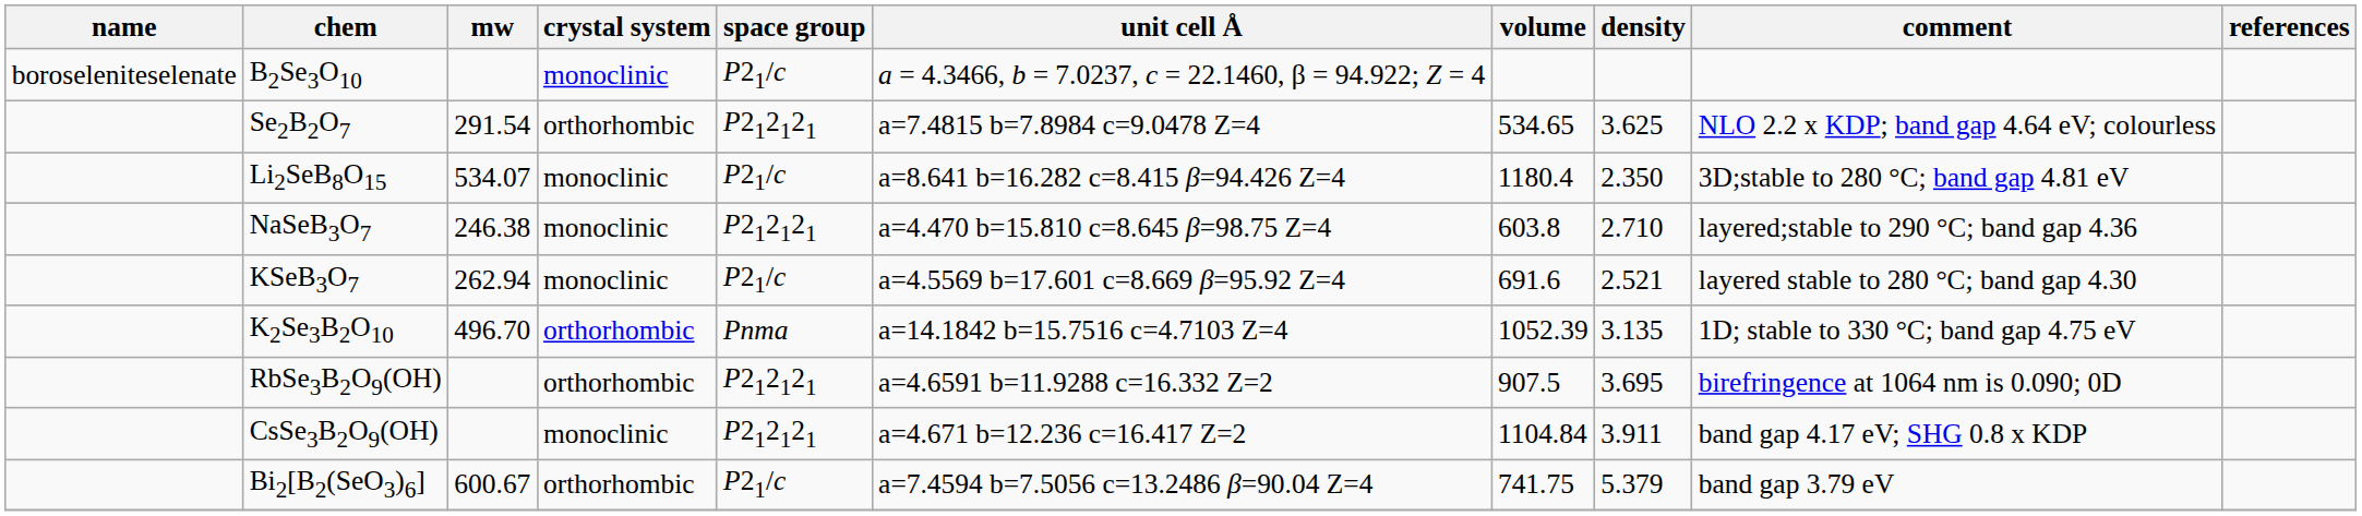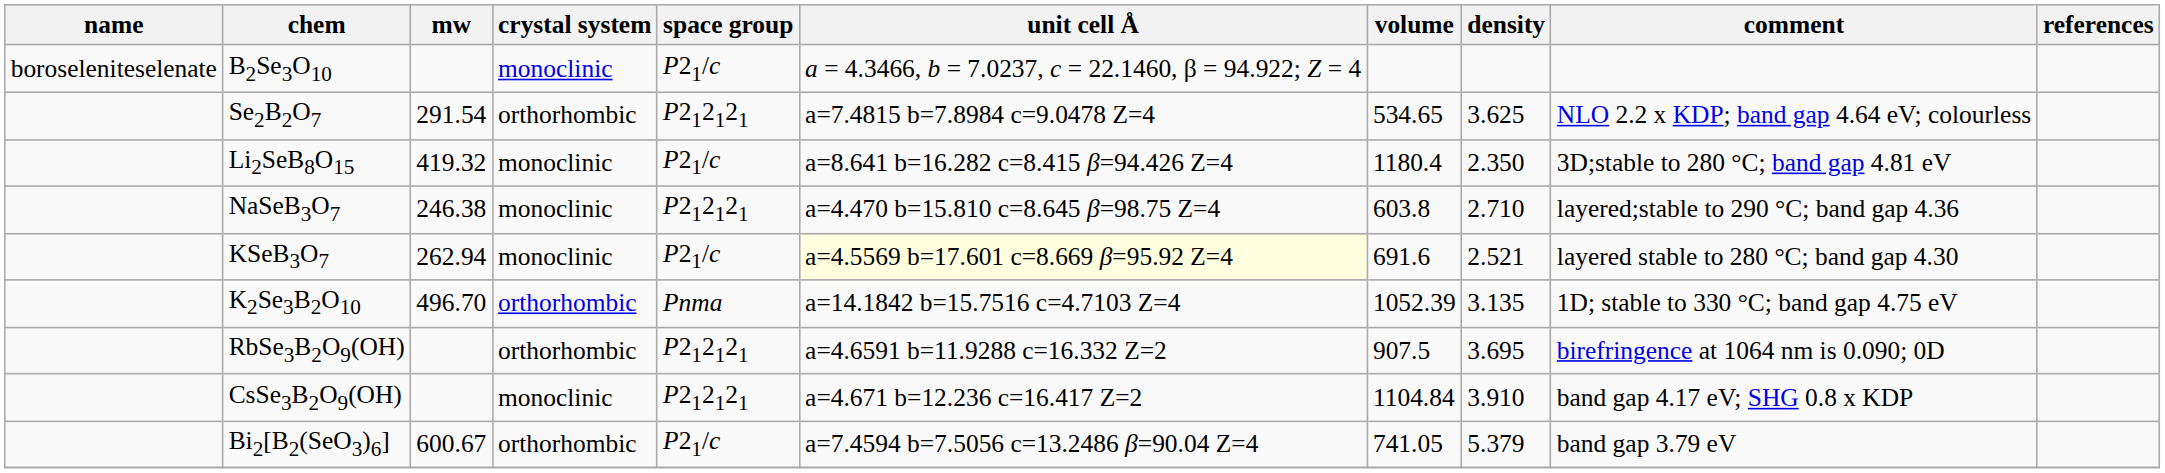 <table class="wikitable">
 <tr>
 <th>name</th>
 <th>chem</th>
 <th>mw</th>
 <th>crystal system</th>
 <th>space group</th>
 <th>unit cell Å</th>
 <th>volume</th>
 <th>density</th>
 <th>comment</th>
 <th>references</th>
 </tr>
 <tr>
 <td>boroseleniteselenate</td>
 <td>B<sub>2</sub>Se<sub>3</sub>O<sub>10</sub></td>
 <td></td>
 <td><a href='#'>monoclinic</a></td>
 <td><em>P</em>2<sub>1</sub>/<em>c</em></td>
 <td><em>a</em> = 4.3466, <em>b</em> = 7.0237, <em>c</em> = 22.1460, β = 94.922; <em>Z</em> = 4</td>
 <td></td>
 <td></td>
 <td></td>
 <td></td>
 </tr>
 <tr>
 <td></td>
 <td>Se<sub>2</sub>B<sub>2</sub>O<sub>7</sub></td>
 <td>291.54</td>
 <td>orthorhombic</td>
 <td><em>P</em>2<sub>1</sub>2<sub>1</sub>2<sub>1</sub></td>
 <td>a=7.4815 b=7.8984 c=9.0478 Z=4</td>
 <td>534.65</td>
 <td>3.625</td>
 <td><a href='#'>NLO</a> 2.2 x <a href='#'>KDP</a>; <a href='#'>band gap</a> 4.64 eV; colourless</td>
 <td></td>
 </tr>
 <tr>
 <td></td>
 <td>Li<sub>2</sub>SeB<sub>8</sub>O<sub>15</sub></td>
-<td>534.07</td>
+<td>419.32</td>
 <td>monoclinic</td>
 <td><em>P</em>2<sub>1</sub>/<em>c</em></td>
 <td>a=8.641 b=16.282 c=8.415 <em>β</em>=94.426 Z=4</td>
 <td>1180.4</td>
 <td>2.350</td>
 <td>3D;stable to 280 °C; <a href='#'>band gap</a> 4.81 eV</td>
 <td></td>
 </tr>
 <tr>
 <td></td>
 <td>NaSeB<sub>3</sub>O<sub>7</sub></td>
 <td>246.38</td>
 <td>monoclinic</td>
 <td><em>P</em>2<sub>1</sub>2<sub>1</sub>2<sub>1</sub></td>
 <td>a=4.470 b=15.810 c=8.645 <em>β</em>=98.75 Z=4</td>
 <td>603.8</td>
 <td>2.710</td>
 <td>layered;stable to 290 °C; band gap 4.36</td>
 <td></td>
 </tr>
 <tr>
 <td></td>
 <td>KSeB<sub>3</sub>O<sub>7</sub></td>
 <td>262.94</td>
 <td>monoclinic</td>
 <td><em>P</em>2<sub>1</sub>/<em>c</em></td>
-<td>a=4.5569 b=17.601 c=8.669 <em>β</em>=95.92 Z=4</td>
+<td style="background: lightyellow;">a=4.5569 b=17.601 c=8.669 <em>β</em>=95.92 Z=4</td>
 <td>691.6</td>
 <td>2.521</td>
 <td>layered stable to 280 °C; band gap 4.30</td>
 <td></td>
 </tr>
 <tr>
 <td></td>
 <td>K<sub>2</sub>Se<sub>3</sub>B<sub>2</sub>O<sub>10</sub></td>
 <td>496.70</td>
 <td><a href='#'>orthorhombic</a></td>
 <td><em>Pnma</em></td>
 <td>a=14.1842 b=15.7516 c=4.7103 Z=4</td>
 <td>1052.39</td>
 <td>3.135</td>
 <td>1D; stable to 330 °C; band gap 4.75 eV</td>
 <td></td>
 </tr>
 <tr>
 <td></td>
 <td>RbSe<sub>3</sub>B<sub>2</sub>O<sub>9</sub>(OH)</td>
 <td></td>
 <td>orthorhombic</td>
 <td><em>P</em>2<sub>1</sub>2<sub>1</sub>2<sub>1</sub></td>
 <td>a=4.6591 b=11.9288 c=16.332 Z=2</td>
 <td>907.5</td>
 <td>3.695</td>
 <td><a href='#'>birefringence</a> at 1064 nm is 0.090; 0D</td>
 <td></td>
 </tr>
 <tr>
 <td></td>
 <td>CsSe<sub>3</sub>B<sub>2</sub>O<sub>9</sub>(OH)</td>
 <td></td>
 <td>monoclinic</td>
 <td><em>P</em>2<sub>1</sub>2<sub>1</sub>2<sub>1</sub></td>
 <td>a=4.671 b=12.236 c=16.417 Z=2</td>
 <td>1104.84</td>
-<td>3.911</td>
+<td>3.910</td>
 <td>band gap 4.17 eV; <a href='#'>SHG</a> 0.8 x KDP</td>
 <td></td>
 </tr>
 <tr>
 <td></td>
 <td>Bi<sub>2</sub>[B<sub>2</sub>(SeO<sub>3</sub>)<sub>6</sub>]</td>
 <td>600.67</td>
 <td>orthorhombic</td>
 <td><em>P</em>2<sub>1</sub>/<em>c</em></td>
 <td>a=7.4594 b=7.5056 c=13.2486 <em>β</em>=90.04 Z=4</td>
-<td>741.75</td>
+<td>741.05</td>
 <td>5.379</td>
 <td>band gap 3.79 eV</td>
 <td></td>
 </tr>
 <tr>
 </tr>
 </table>
